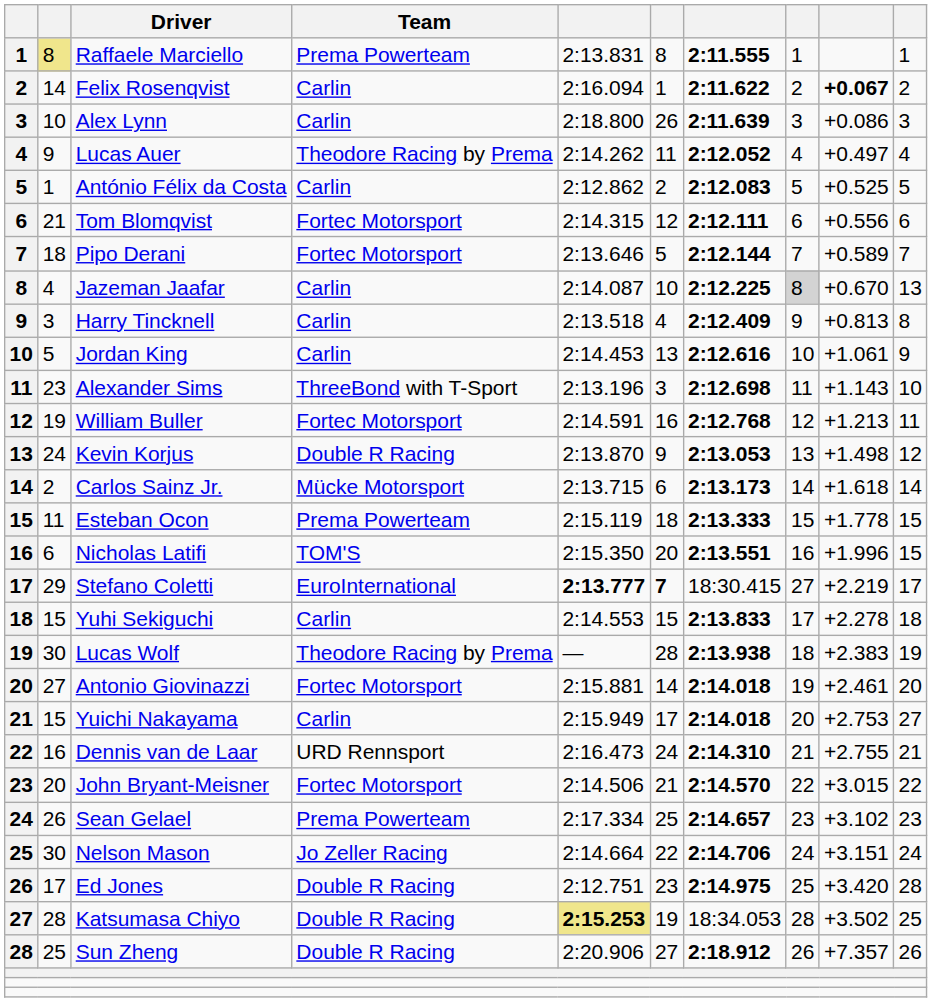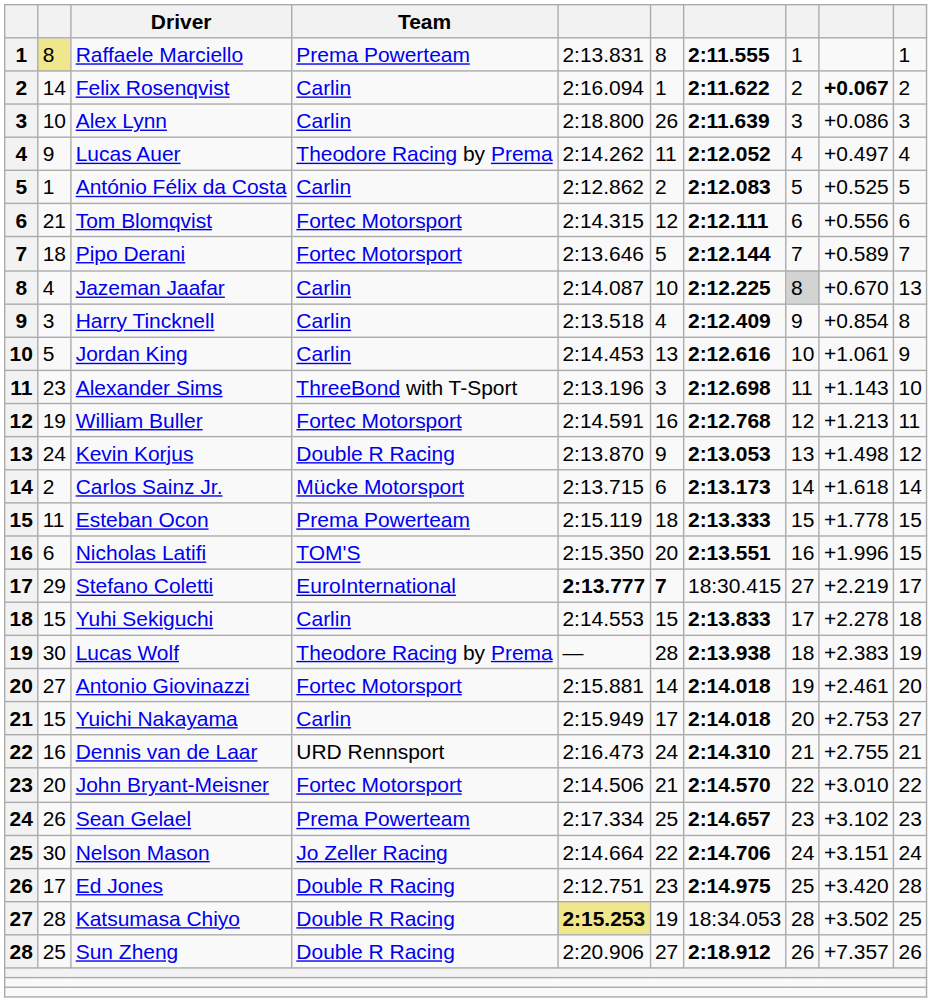 <table class="wikitable" style="font-size: 95%;">
 <tr>
 <th scope="col"></th>
 <th scope="col"></th>
 <th scope="col">Driver</th>
 <th scope="col">Team</th>
 <th scope="col"></th>
 <th scope="col"></th>
 <th scope="col"></th>
 <th scope="col"></th>
 <th scope="col"></th>
 <th scope="col"></th>
 </tr>
 <tr>
 <th scope="row">1</th>
 <td style="background: khaki;">8</td>
 <td> <a href='#'>Raffaele Marciello</a></td>
 <td><a href='#'>Prema Powerteam</a></td>
 <td>2:13.831</td>
 <td>8</td>
 <td><strong>2:11.555</strong></td>
 <td>1</td>
 <td></td>
 <td>1</td>
 </tr>
 <tr>
 <th scope="row">2</th>
 <td>14</td>
 <td> <a href='#'>Felix Rosenqvist</a></td>
 <td><a href='#'>Carlin</a></td>
 <td>2:16.094</td>
 <td>1</td>
 <td><strong>2:11.622</strong></td>
 <td>2</td>
 <td><strong>+0.067</strong></td>
 <td>2</td>
 </tr>
 <tr>
 <th scope="row">3</th>
 <td>10</td>
 <td> <a href='#'>Alex Lynn</a></td>
 <td><a href='#'>Carlin</a></td>
 <td>2:18.800</td>
 <td>26</td>
 <td><strong>2:11.639</strong></td>
 <td>3</td>
 <td>+0.086</td>
 <td>3</td>
 </tr>
 <tr>
 <th scope="row">4</th>
 <td>9</td>
 <td> <a href='#'>Lucas Auer</a></td>
 <td><a href='#'>Theodore Racing</a> by <a href='#'>Prema</a></td>
 <td>2:14.262</td>
 <td>11</td>
 <td><strong>2:12.052</strong></td>
 <td>4</td>
 <td>+0.497</td>
 <td>4</td>
 </tr>
 <tr>
 <th scope="row">5</th>
 <td>1</td>
 <td> <a href='#'>António Félix da Costa</a></td>
 <td><a href='#'>Carlin</a></td>
 <td>2:12.862</td>
 <td>2</td>
 <td><strong>2:12.083</strong></td>
 <td>5</td>
 <td>+0.525</td>
 <td>5</td>
 </tr>
 <tr>
 <th scope="row">6</th>
 <td>21</td>
 <td> <a href='#'>Tom Blomqvist</a></td>
 <td><a href='#'>Fortec Motorsport</a></td>
 <td>2:14.315</td>
 <td>12</td>
 <td><strong>2:12.111</strong></td>
 <td>6</td>
 <td>+0.556</td>
 <td>6</td>
 </tr>
 <tr>
 <th scope="row">7</th>
 <td>18</td>
 <td> <a href='#'>Pipo Derani</a></td>
 <td><a href='#'>Fortec Motorsport</a></td>
 <td>2:13.646</td>
 <td>5</td>
 <td><strong>2:12.144</strong></td>
 <td>7</td>
 <td>+0.589</td>
 <td>7</td>
 </tr>
 <tr>
 <th scope="row">8</th>
 <td>4</td>
 <td> <a href='#'>Jazeman Jaafar</a></td>
 <td><a href='#'>Carlin</a></td>
 <td>2:14.087</td>
 <td>10</td>
 <td><strong>2:12.225</strong></td>
 <td style="background: lightgrey;">8</td>
 <td>+0.670</td>
 <td>13</td>
 </tr>
 <tr>
 <th scope="row">9</th>
 <td>3</td>
 <td> <a href='#'>Harry Tincknell</a></td>
 <td><a href='#'>Carlin</a></td>
 <td>2:13.518</td>
 <td>4</td>
 <td><strong>2:12.409</strong></td>
 <td>9</td>
-<td>+0.813</td>
+<td>+0.854</td>
 <td>8</td>
 </tr>
 <tr>
 <th scope="row">10</th>
 <td>5</td>
 <td> <a href='#'>Jordan King</a></td>
 <td><a href='#'>Carlin</a></td>
 <td>2:14.453</td>
 <td>13</td>
 <td><strong>2:12.616</strong></td>
 <td>10</td>
 <td>+1.061</td>
 <td>9</td>
 </tr>
 <tr>
 <th scope="row">11</th>
 <td>23</td>
 <td> <a href='#'>Alexander Sims</a></td>
 <td><a href='#'>ThreeBond</a> with T-Sport</td>
 <td>2:13.196</td>
 <td>3</td>
 <td><strong>2:12.698</strong></td>
 <td>11</td>
 <td>+1.143</td>
 <td>10</td>
 </tr>
 <tr>
 <th scope="row">12</th>
 <td>19</td>
 <td> <a href='#'>William Buller</a></td>
 <td><a href='#'>Fortec Motorsport</a></td>
 <td>2:14.591</td>
 <td>16</td>
 <td><strong>2:12.768</strong></td>
 <td>12</td>
 <td>+1.213</td>
 <td>11</td>
 </tr>
 <tr>
 <th scope="row">13</th>
 <td>24</td>
 <td> <a href='#'>Kevin Korjus</a></td>
 <td><a href='#'>Double R Racing</a></td>
 <td>2:13.870</td>
 <td>9</td>
 <td><strong>2:13.053</strong></td>
 <td>13</td>
 <td>+1.498</td>
 <td>12</td>
 </tr>
 <tr>
 <th scope="row">14</th>
 <td>2</td>
 <td> <a href='#'>Carlos Sainz Jr.</a></td>
 <td><a href='#'>Mücke Motorsport</a></td>
 <td>2:13.715</td>
 <td>6</td>
 <td><strong>2:13.173</strong></td>
 <td>14</td>
 <td>+1.618</td>
 <td>14</td>
 </tr>
 <tr>
 <th scope="row">15</th>
 <td>11</td>
 <td> <a href='#'>Esteban Ocon</a></td>
 <td><a href='#'>Prema Powerteam</a></td>
 <td>2:15.119</td>
 <td>18</td>
 <td><strong>2:13.333</strong></td>
 <td>15</td>
 <td>+1.778</td>
 <td>15</td>
 </tr>
 <tr>
 <th scope="row">16</th>
 <td>6</td>
 <td> <a href='#'>Nicholas Latifi</a></td>
 <td><a href='#'>TOM'S</a></td>
 <td>2:15.350</td>
 <td>20</td>
 <td><strong>2:13.551</strong></td>
 <td>16</td>
 <td>+1.996</td>
 <td>15</td>
 </tr>
 <tr>
 <th scope="row">17</th>
 <td>29</td>
 <td> <a href='#'>Stefano Coletti</a></td>
 <td><a href='#'>EuroInternational</a></td>
 <td><strong>2:13.777</strong></td>
 <td><strong>7</strong></td>
 <td>18:30.415</td>
 <td>27</td>
 <td>+2.219</td>
 <td>17</td>
 </tr>
 <tr>
 <th scope="row">18</th>
 <td>15</td>
 <td> <a href='#'>Yuhi Sekiguchi</a></td>
 <td><a href='#'>Carlin</a></td>
 <td>2:14.553</td>
 <td>15</td>
 <td><strong>2:13.833</strong></td>
 <td>17</td>
 <td>+2.278</td>
 <td>18</td>
 </tr>
 <tr>
 <th scope="row">19</th>
 <td>30</td>
 <td> <a href='#'>Lucas Wolf</a></td>
 <td><a href='#'>Theodore Racing</a> by <a href='#'>Prema</a></td>
 <td>—</td>
 <td>28</td>
 <td><strong>2:13.938</strong></td>
 <td>18</td>
 <td>+2.383</td>
 <td>19</td>
 </tr>
 <tr>
 <th scope="row">20</th>
 <td>27</td>
 <td> <a href='#'>Antonio Giovinazzi</a></td>
 <td><a href='#'>Fortec Motorsport</a></td>
 <td>2:15.881</td>
 <td>14</td>
 <td><strong>2:14.018</strong></td>
 <td>19</td>
 <td>+2.461</td>
 <td>20</td>
 </tr>
 <tr>
 <th scope="row">21</th>
 <td>15</td>
 <td> <a href='#'>Yuichi Nakayama</a></td>
 <td><a href='#'>Carlin</a></td>
 <td>2:15.949</td>
 <td>17</td>
 <td><strong>2:14.018</strong></td>
 <td>20</td>
 <td>+2.753</td>
 <td>27</td>
 </tr>
 <tr>
 <th scope="row">22</th>
 <td>16</td>
 <td> <a href='#'>Dennis van de Laar</a></td>
 <td>URD Rennsport</td>
 <td>2:16.473</td>
 <td>24</td>
 <td><strong>2:14.310</strong></td>
 <td>21</td>
 <td>+2.755</td>
 <td>21</td>
 </tr>
 <tr>
 <th scope="row">23</th>
 <td>20</td>
 <td> <a href='#'>John Bryant-Meisner</a></td>
 <td><a href='#'>Fortec Motorsport</a></td>
 <td>2:14.506</td>
 <td>21</td>
 <td><strong>2:14.570</strong></td>
 <td>22</td>
-<td>+3.015</td>
+<td>+3.010</td>
 <td>22</td>
 </tr>
 <tr>
 <th scope="row">24</th>
 <td>26</td>
 <td> <a href='#'>Sean Gelael</a></td>
 <td><a href='#'>Prema Powerteam</a></td>
 <td>2:17.334</td>
 <td>25</td>
 <td><strong>2:14.657</strong></td>
 <td>23</td>
 <td>+3.102</td>
 <td>23</td>
 </tr>
 <tr>
 <th scope="row">25</th>
 <td>30</td>
 <td> <a href='#'>Nelson Mason</a></td>
 <td><a href='#'>Jo Zeller Racing</a></td>
 <td>2:14.664</td>
 <td>22</td>
 <td><strong>2:14.706</strong></td>
 <td>24</td>
 <td>+3.151</td>
 <td>24</td>
 </tr>
 <tr>
 <th scope="row">26</th>
 <td>17</td>
 <td> <a href='#'>Ed Jones</a></td>
 <td><a href='#'>Double R Racing</a></td>
 <td>2:12.751</td>
 <td>23</td>
 <td><strong>2:14.975</strong></td>
 <td>25</td>
 <td>+3.420</td>
 <td>28</td>
 </tr>
 <tr>
 <th scope="row">27</th>
 <td>28</td>
 <td> <a href='#'>Katsumasa Chiyo</a></td>
 <td><a href='#'>Double R Racing</a></td>
 <td style="background: khaki;"><strong>2:15.253</strong></td>
 <td>19</td>
 <td>18:34.053</td>
 <td>28</td>
 <td>+3.502</td>
 <td>25</td>
 </tr>
 <tr>
 <th scope="row">28</th>
 <td>25</td>
 <td> <a href='#'>Sun Zheng</a></td>
 <td><a href='#'>Double R Racing</a></td>
 <td>2:20.906</td>
 <td>27</td>
 <td><strong>2:18.912</strong></td>
 <td>26</td>
 <td>+7.357</td>
 <td>26</td>
 </tr>
 <tr>
 <th colspan=10></th>
 </tr>
 <tr>
 <td colspan=10></td>
 </tr>
 <tr>
 <td colspan=10></td>
 </tr>
 </table>
